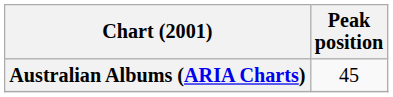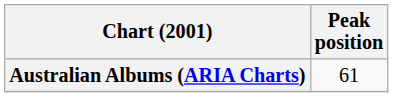 <table class="wikitable sortable plainrowheaders">
 <tr>
 <th>Chart (2001)</th>
 <th>Peak<br>position</th>
 </tr>
 <tr>
 <th scope="row">Australian Albums (<a href='#'>ARIA Charts</a>)</th>
-<td align="center">45</td>
+<td align="center">61</td>
 </tr>
 <tr>
 </tr>
 <tr>
 </tr>
 <tr>
 </tr>
 <tr>
 </tr>
 <tr>
 </tr>
 <tr>
 </tr>
 <tr>
 </tr>
 <tr>
 </tr>
 <tr>
 </tr>
 <tr>
 </tr>
 </table>
